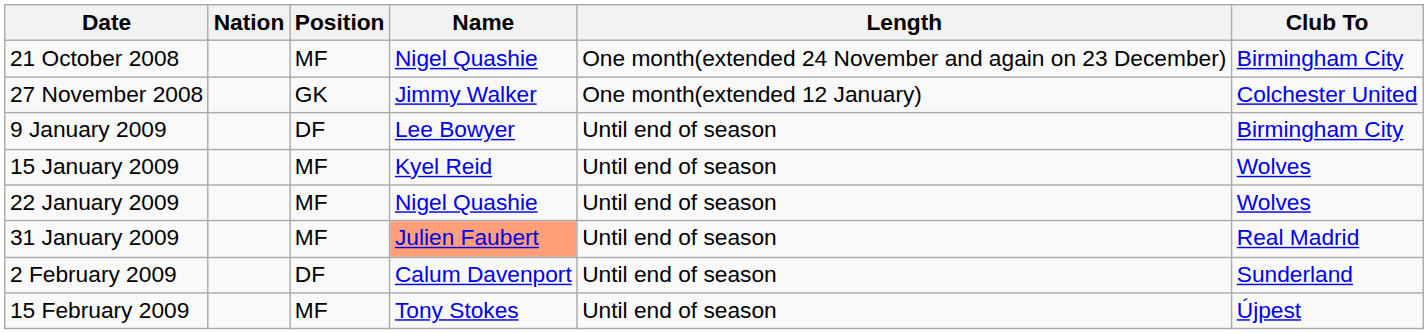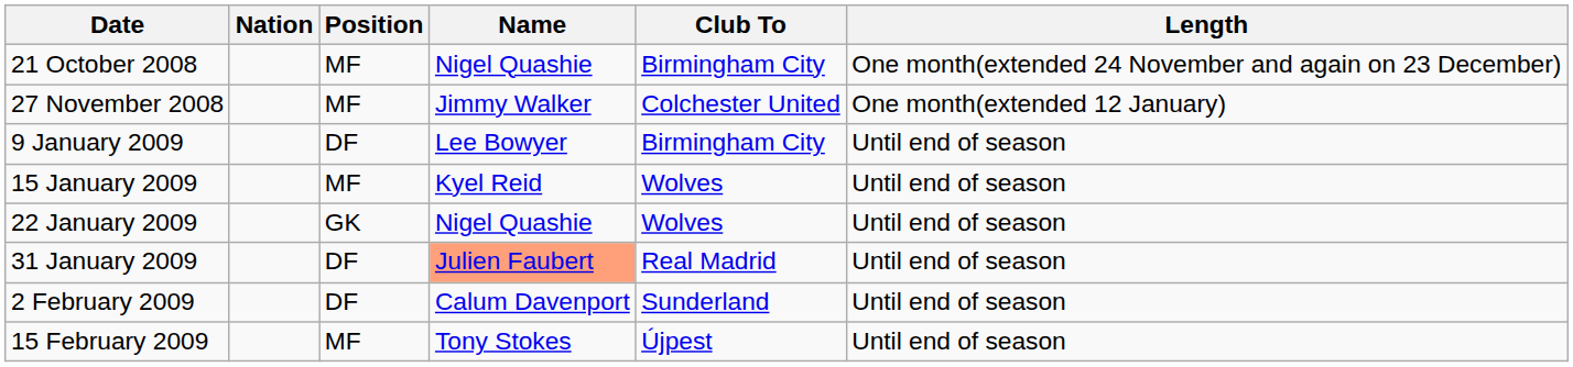 <table class="wikitable">
 <tr>
 <th>Date</th>
 <th>Nation</th>
 <th>Position</th>
 <th>Name</th>
+<th>Club To</th>
 <th>Length</th>
-<th>Club To</th>
 </tr>
 <tr>
 <td>21 October 2008</td>
 <td></td>
 <td>MF</td>
 <td><a href='#'>Nigel Quashie</a></td>
+<td><a href='#'>Birmingham City</a></td>
 <td>One month(extended 24 November and again on 23 December)</td>
-<td><a href='#'>Birmingham City</a></td>
 </tr>
 <tr>
 <td>27 November 2008</td>
 <td></td>
-<td>GK</td>
+<td>MF</td>
 <td><a href='#'>Jimmy Walker</a></td>
+<td><a href='#'>Colchester United</a></td>
 <td>One month(extended 12 January)</td>
-<td><a href='#'>Colchester United</a></td>
 </tr>
 <tr>
 <td>9 January 2009</td>
 <td></td>
 <td>DF</td>
 <td><a href='#'>Lee Bowyer</a></td>
+<td><a href='#'>Birmingham City</a></td>
 <td>Until end of season</td>
-<td><a href='#'>Birmingham City</a></td>
 </tr>
 <tr>
 <td>15 January 2009</td>
 <td></td>
 <td>MF</td>
 <td><a href='#'>Kyel Reid</a></td>
+<td><a href='#'>Wolves</a></td>
 <td>Until end of season</td>
-<td><a href='#'>Wolves</a></td>
 </tr>
 <tr>
 <td>22 January 2009</td>
 <td></td>
-<td>MF</td>
+<td>GK</td>
 <td><a href='#'>Nigel Quashie</a></td>
+<td><a href='#'>Wolves</a></td>
 <td>Until end of season</td>
-<td><a href='#'>Wolves</a></td>
 </tr>
 <tr>
 <td>31 January 2009</td>
 <td></td>
-<td>MF</td>
+<td>DF</td>
 <td style="background: lightsalmon;"><a href='#'>Julien Faubert</a></td>
+<td><a href='#'>Real Madrid</a></td>
 <td>Until end of season</td>
-<td><a href='#'>Real Madrid</a></td>
 </tr>
 <tr>
 <td>2 February 2009</td>
 <td></td>
 <td>DF</td>
 <td><a href='#'>Calum Davenport</a></td>
+<td><a href='#'>Sunderland</a></td>
 <td>Until end of season</td>
-<td><a href='#'>Sunderland</a></td>
 </tr>
 <tr>
 <td>15 February 2009</td>
 <td></td>
 <td>MF</td>
 <td><a href='#'>Tony Stokes</a></td>
+<td><a href='#'>Újpest</a></td>
 <td>Until end of season</td>
-<td><a href='#'>Újpest</a></td>
 </tr>
 </table>
